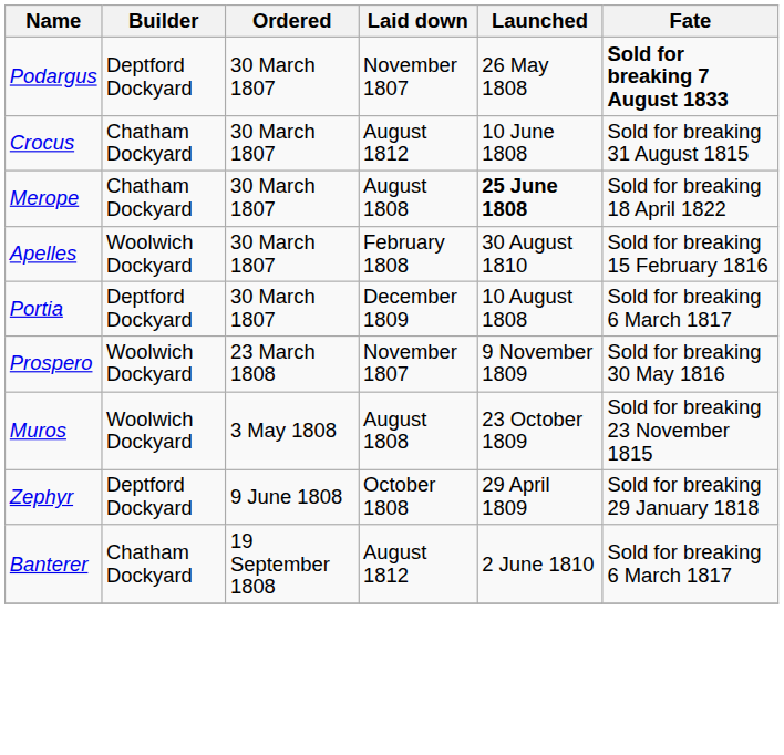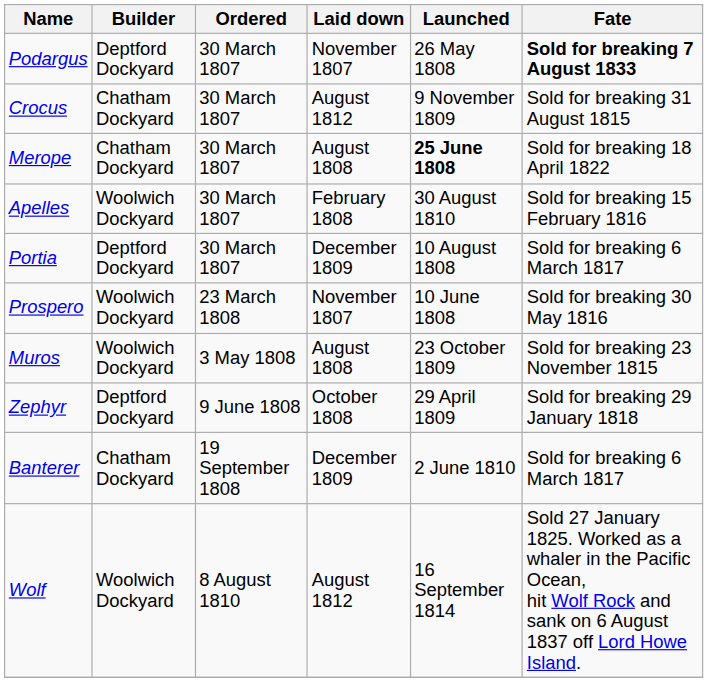 <table class="wikitable" style="text-align:left">
 <tr>
 <th>Name</th>
 <th>Builder</th>
 <th>Ordered</th>
 <th>Laid down</th>
 <th>Launched</th>
 <th>Fate</th>
 </tr>
 <tr>
 <td><a href='#'><em>Podargus</em></a></td>
 <td>Deptford Dockyard</td>
 <td>30 March 1807</td>
 <td>November 1807</td>
 <td>26 May 1808</td>
 <td><strong>Sold for breaking 7 August 1833</strong></td>
 </tr>
 <tr>
 <td><a href='#'><em>Crocus</em></a></td>
 <td>Chatham Dockyard</td>
 <td>30 March 1807</td>
 <td>August 1812</td>
-<td>10 June 1808</td>
+<td>9 November 1809</td>
 <td>Sold for breaking 31 August 1815</td>
 </tr>
 <tr>
 <td><a href='#'><em>Merope</em></a></td>
 <td>Chatham Dockyard</td>
 <td>30 March 1807</td>
 <td>August 1808</td>
 <td><strong>25 June 1808</strong></td>
 <td>Sold for breaking 18 April 1822</td>
 </tr>
 <tr>
 <td><a href='#'><em>Apelles</em></a></td>
 <td>Woolwich Dockyard</td>
 <td>30 March 1807</td>
 <td>February 1808</td>
 <td>30 August 1810</td>
 <td>Sold for breaking 15 February 1816</td>
 </tr>
 <tr>
 <td><a href='#'><em>Portia</em></a></td>
 <td>Deptford Dockyard</td>
 <td>30 March 1807</td>
 <td>December 1809</td>
 <td>10 August 1808</td>
 <td>Sold for breaking 6 March 1817</td>
 </tr>
 <tr>
 <td><a href='#'><em>Prospero</em></a></td>
 <td>Woolwich  Dockyard</td>
 <td>23 March 1808</td>
 <td>November 1807</td>
-<td>9 November 1809</td>
+<td>10 June 1808</td>
 <td>Sold for breaking 30 May 1816</td>
 </tr>
 <tr>
 <td><a href='#'><em>Muros</em></a></td>
 <td>Woolwich Dockyard</td>
 <td>3 May 1808</td>
 <td>August 1808</td>
 <td>23 October 1809</td>
 <td>Sold for breaking 23 November 1815</td>
 </tr>
 <tr>
 <td><a href='#'><em>Zephyr</em></a></td>
 <td>Deptford Dockyard</td>
 <td>9 June 1808</td>
 <td>October 1808</td>
 <td>29 April 1809</td>
 <td>Sold for breaking 29 January 1818</td>
 </tr>
 <tr>
 <td><a href='#'><em>Banterer</em></a></td>
 <td>Chatham Dockyard</td>
 <td>19 September 1808</td>
-<td>August 1812</td>
+<td>December 1809</td>
 <td>2 June 1810</td>
 <td>Sold for breaking 6 March 1817</td>
 </tr>
 <tr>
+<td><a href='#'><em>Wolf</em></a></td>
+<td>Woolwich Dockyard</td>
+<td>8 August 1810</td>
+<td>August 1812</td>
+<td>16 September 1814</td>
+<td>Sold 27 January 1825. Worked as a whaler in the Pacific Ocean,<br> hit <a href='#'>Wolf Rock</a> and sank on 6 August 1837 off <a href='#'>Lord Howe Island</a>.</td>
+</tr>
+<tr>
 </tr>
 </table>
